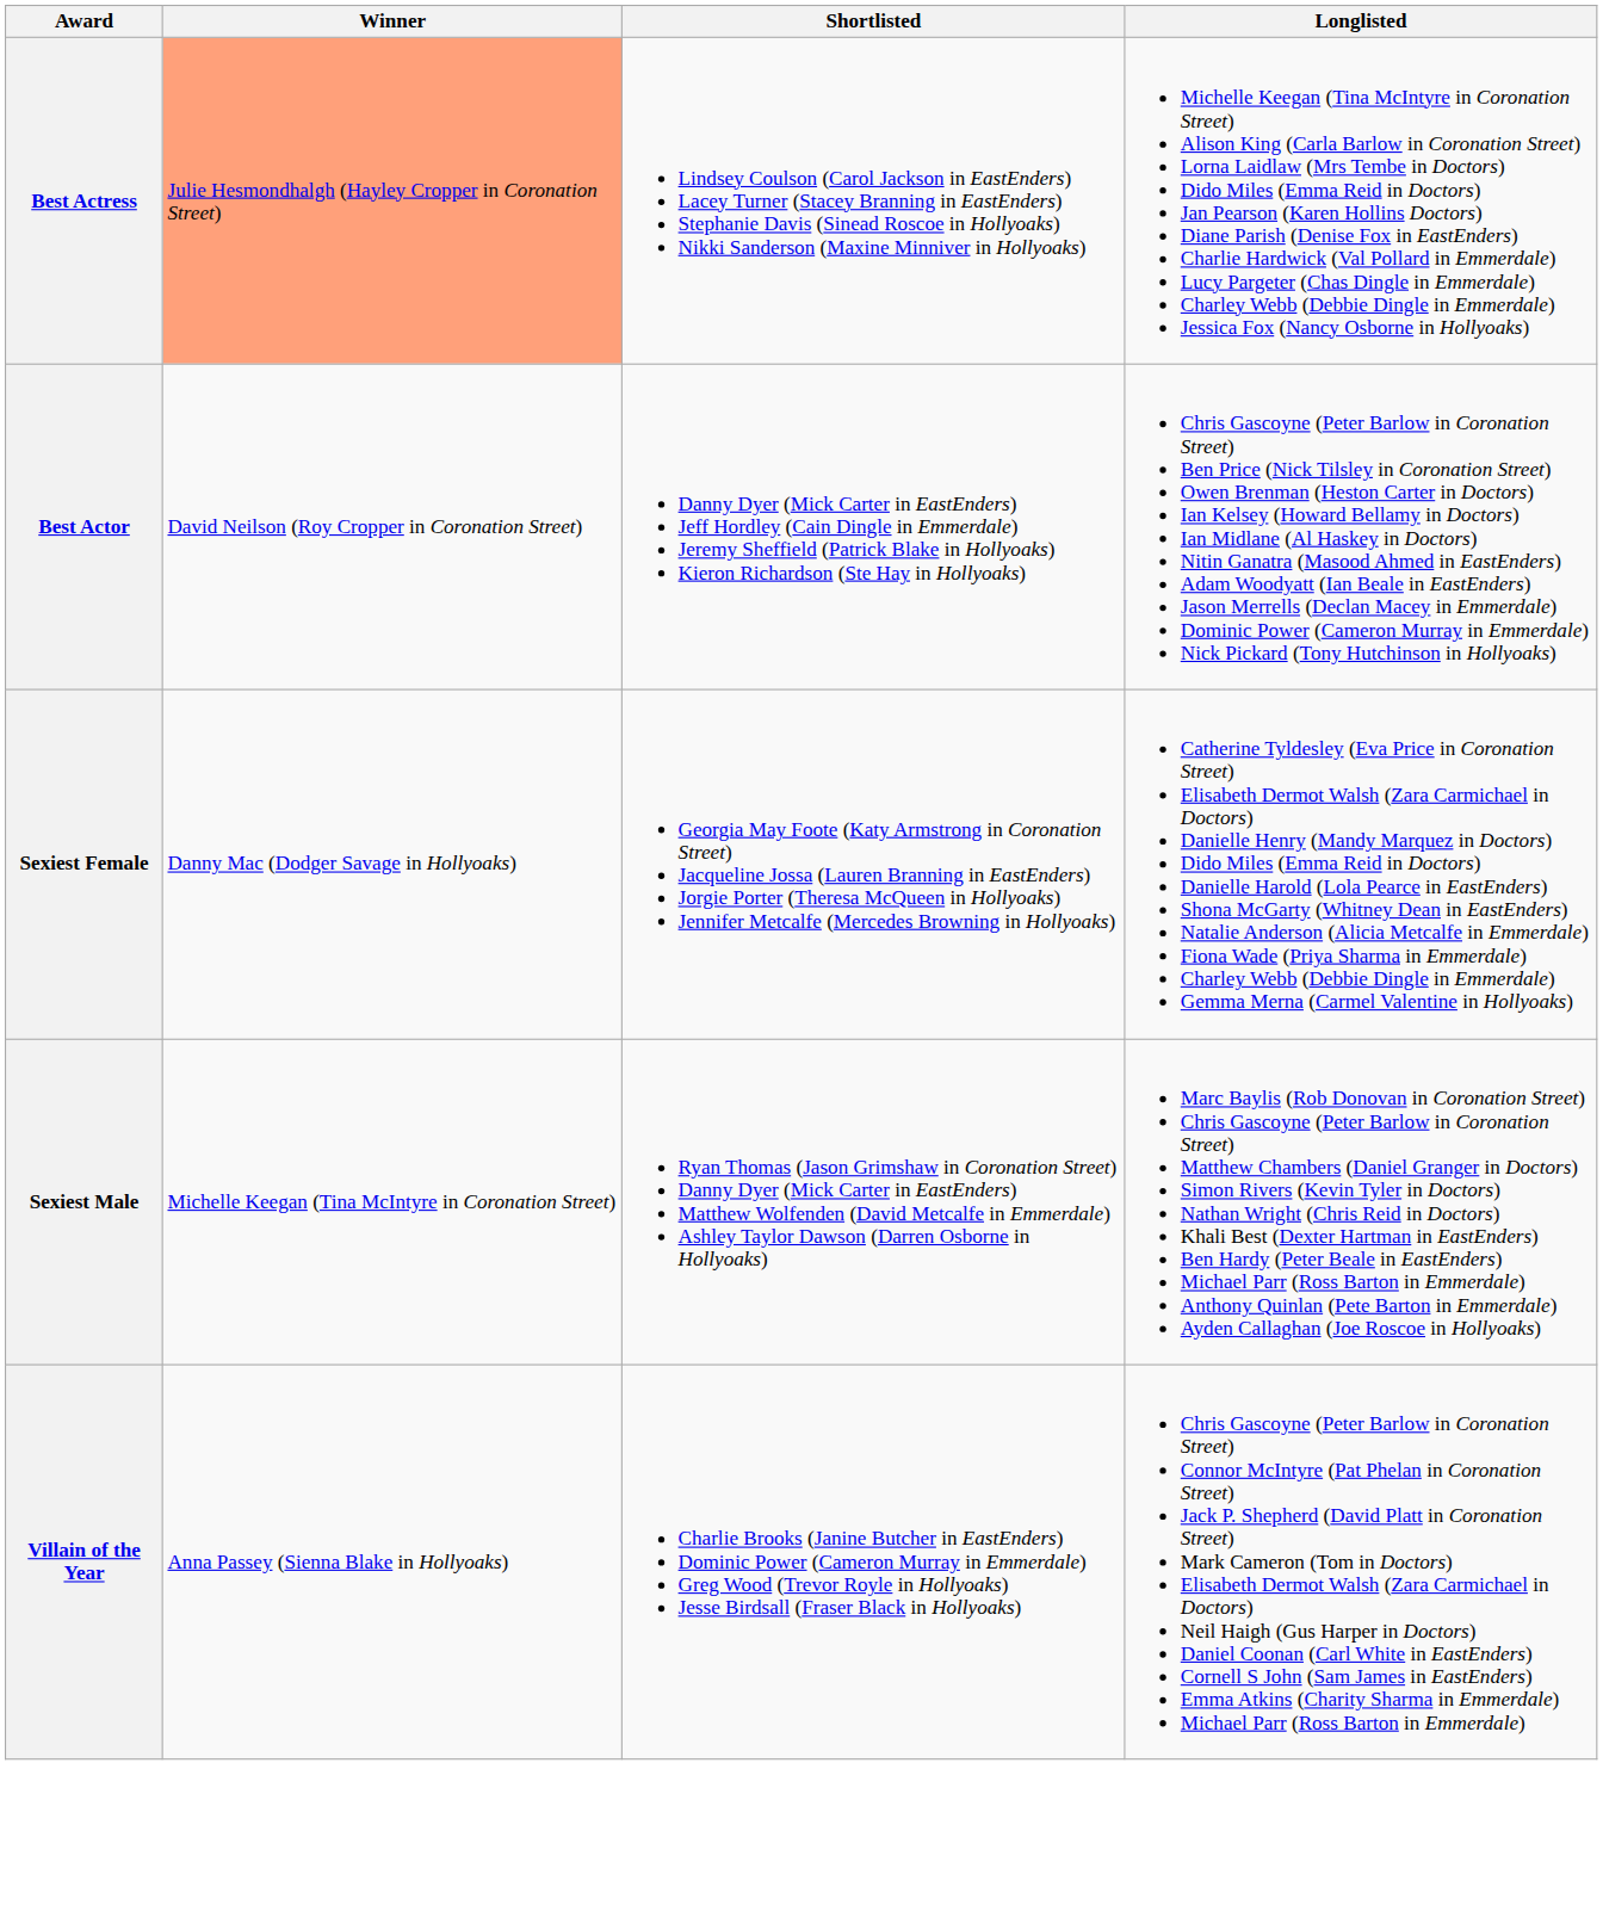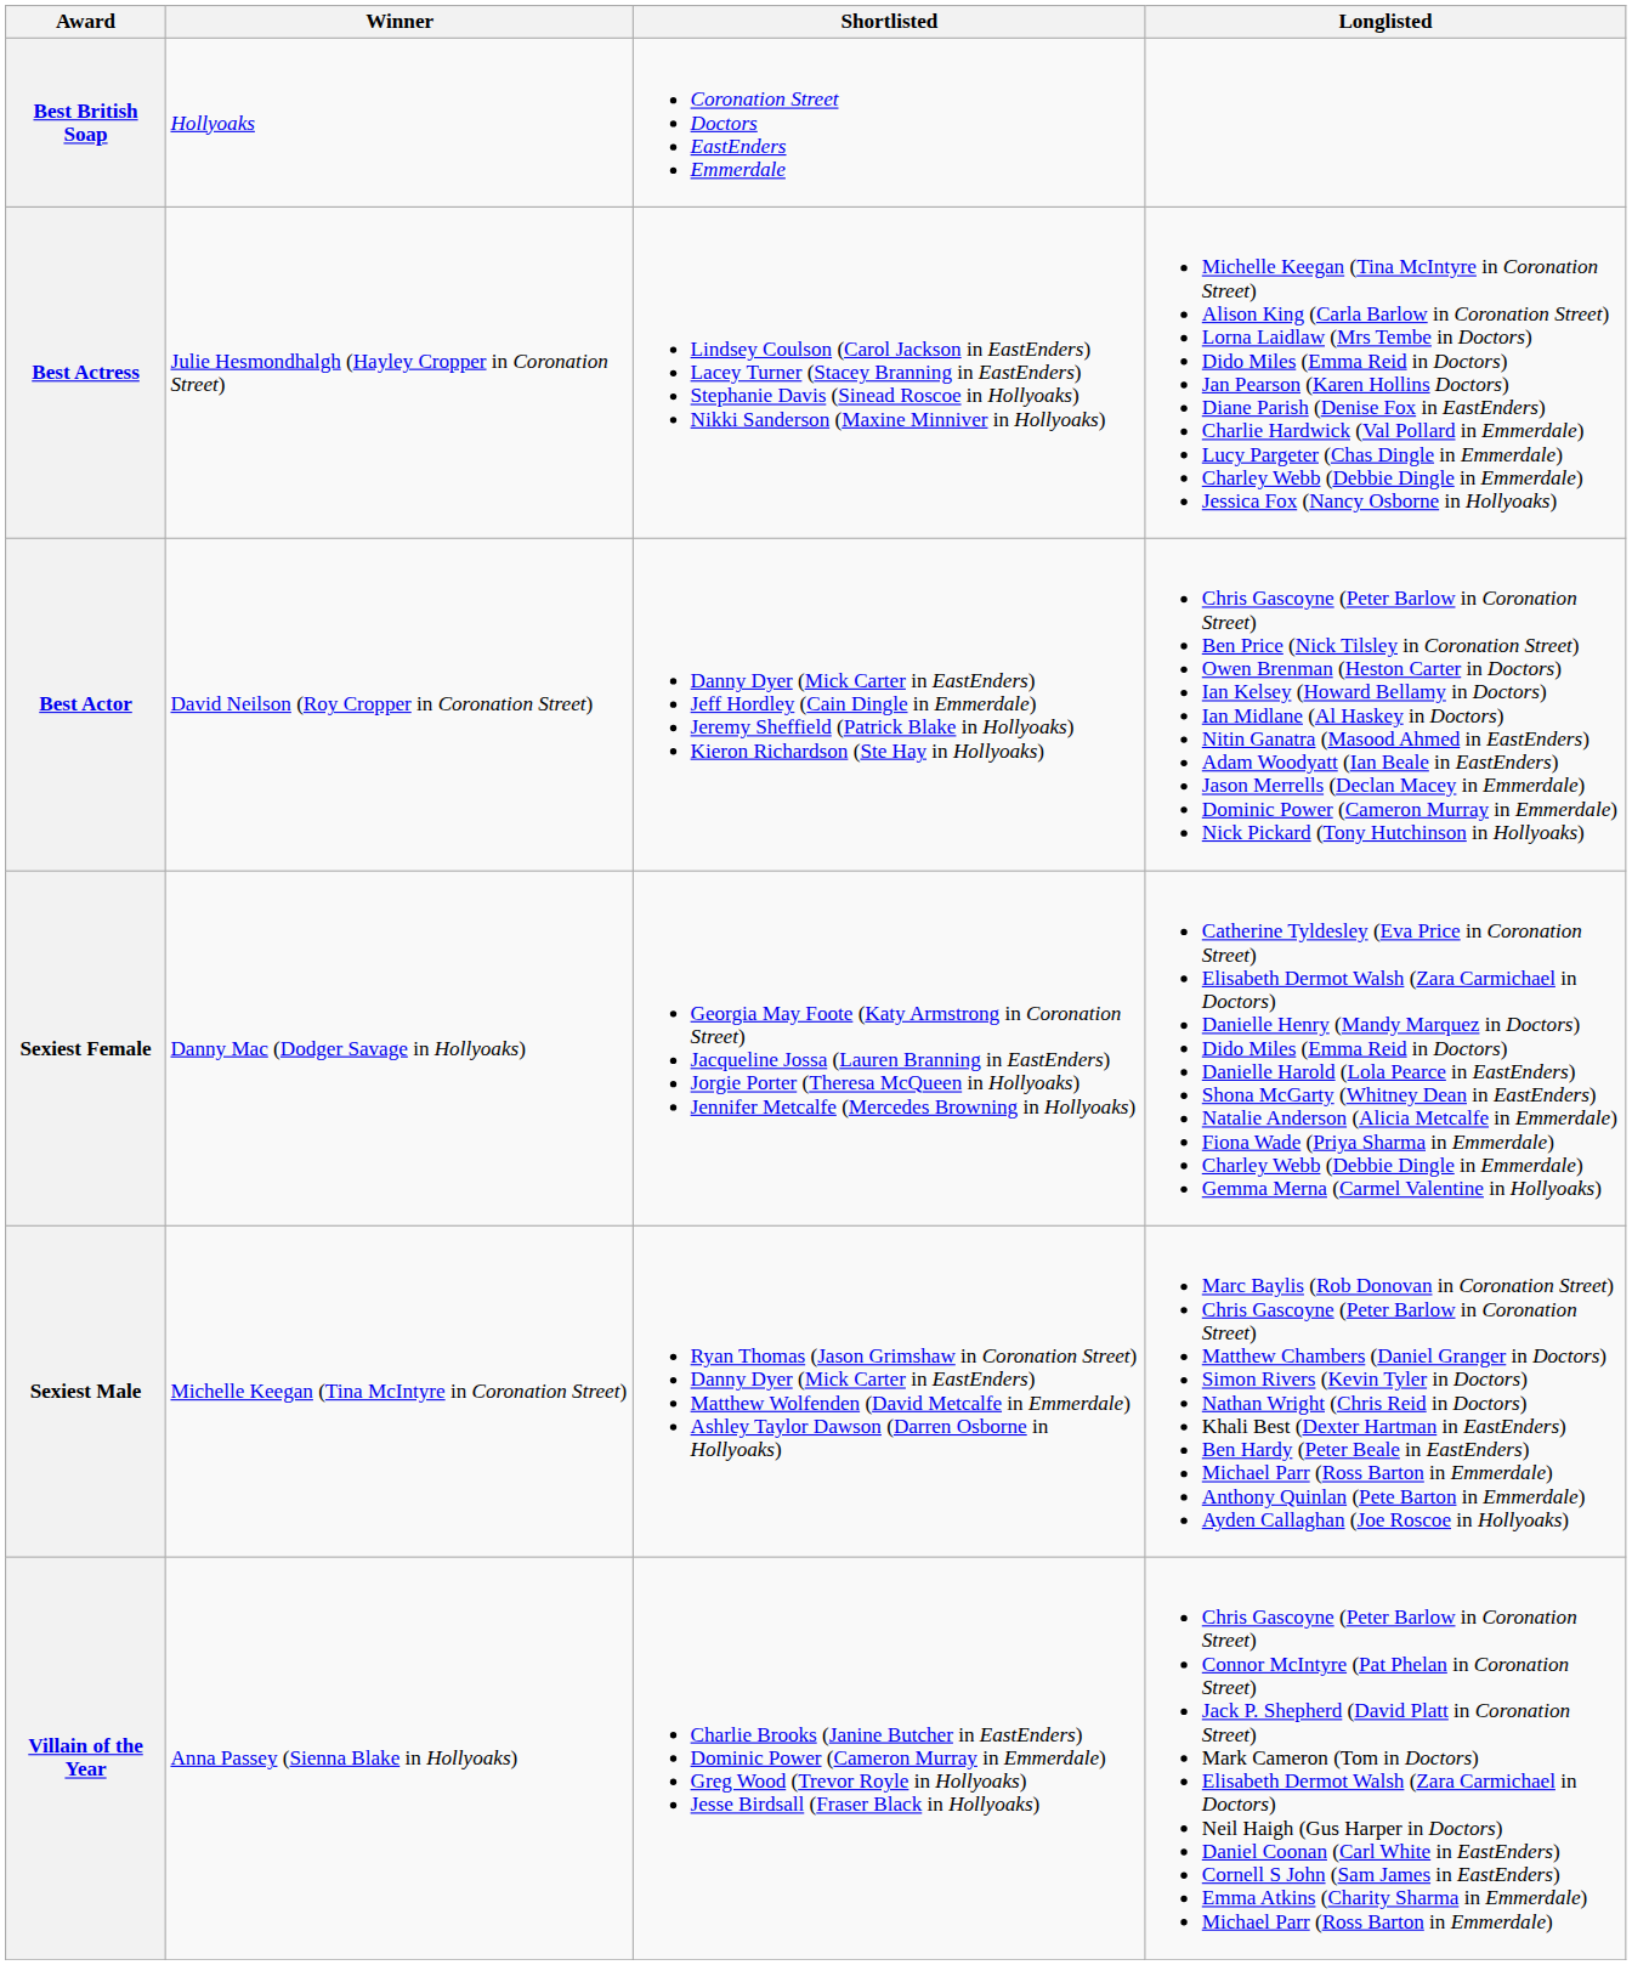 <table class="wikitable">
 <tr>
 <th>Award</th>
 <th>Winner</th>
 <th>Shortlisted</th>
 <th>Longlisted</th>
 </tr>
 <tr>
+<th scope="row"><a href='#'>Best British Soap</a></th>
+<td><em><a href='#'>Hollyoaks</a></em></td>
+<td><br><ul><li><em><a href='#'>Coronation Street</a></em></li><li><em><a href='#'>Doctors</a></em></li><li><em><a href='#'>EastEnders</a></em></li><li><em><a href='#'>Emmerdale</a></em></li></ul></td>
+<td></td>
+</tr>
+<tr>
 <th scope="row"><a href='#'>Best Actress</a></th>
-<td style="background: lightsalmon;"><a href='#'>Julie Hesmondhalgh</a> (<a href='#'>Hayley Cropper</a> in <em>Coronation Street</em>)</td>
+<td><a href='#'>Julie Hesmondhalgh</a> (<a href='#'>Hayley Cropper</a> in <em>Coronation Street</em>)</td>
 <td><br><ul><li><a href='#'>Lindsey Coulson</a> (<a href='#'>Carol Jackson</a> in <em>EastEnders</em>)</li><li><a href='#'>Lacey Turner</a> (<a href='#'>Stacey Branning</a> in <em>EastEnders</em>)</li><li><a href='#'>Stephanie Davis</a> (<a href='#'>Sinead Roscoe</a> in <em>Hollyoaks</em>)</li><li><a href='#'>Nikki Sanderson</a> (<a href='#'>Maxine Minniver</a> in <em>Hollyoaks</em>)</li></ul></td>
 <td><br><ul><li><a href='#'>Michelle Keegan</a> (<a href='#'>Tina McIntyre</a> in <em>Coronation Street</em>)</li><li><a href='#'>Alison King</a> (<a href='#'>Carla Barlow</a> in <em>Coronation Street</em>)</li><li><a href='#'>Lorna Laidlaw</a> (<a href='#'>Mrs Tembe</a> in <em>Doctors</em>)</li><li><a href='#'>Dido Miles</a> (<a href='#'>Emma Reid</a> in <em>Doctors</em>)</li><li><a href='#'>Jan Pearson</a> (<a href='#'>Karen Hollins</a> <em>Doctors</em>)</li><li><a href='#'>Diane Parish</a> (<a href='#'>Denise Fox</a> in <em>EastEnders</em>)</li><li><a href='#'>Charlie Hardwick</a> (<a href='#'>Val Pollard</a> in <em>Emmerdale</em>)</li><li><a href='#'>Lucy Pargeter</a> (<a href='#'>Chas Dingle</a> in <em>Emmerdale</em>)</li><li><a href='#'>Charley Webb</a> (<a href='#'>Debbie Dingle</a> in <em>Emmerdale</em>)</li><li><a href='#'>Jessica Fox</a> (<a href='#'>Nancy Osborne</a> in <em>Hollyoaks</em>)</li></ul></td>
 </tr>
 <tr>
 <th scope="row"><a href='#'>Best Actor</a></th>
 <td><a href='#'>David Neilson</a> (<a href='#'>Roy Cropper</a> in <em>Coronation Street</em>)</td>
 <td><br><ul><li><a href='#'>Danny Dyer</a> (<a href='#'>Mick Carter</a> in <em>EastEnders</em>)</li><li><a href='#'>Jeff Hordley</a> (<a href='#'>Cain Dingle</a> in <em>Emmerdale</em>)</li><li><a href='#'>Jeremy Sheffield</a> (<a href='#'>Patrick Blake</a> in <em>Hollyoaks</em>)</li><li><a href='#'>Kieron Richardson</a> (<a href='#'>Ste Hay</a> in <em>Hollyoaks</em>)</li></ul></td>
 <td><br><ul><li><a href='#'>Chris Gascoyne</a> (<a href='#'>Peter Barlow</a> in <em>Coronation Street</em>)</li><li><a href='#'>Ben Price</a> (<a href='#'>Nick Tilsley</a> in <em>Coronation Street</em>)</li><li><a href='#'>Owen Brenman</a> (<a href='#'>Heston Carter</a> in <em>Doctors</em>)</li><li><a href='#'>Ian Kelsey</a> (<a href='#'>Howard Bellamy</a> in <em>Doctors</em>)</li><li><a href='#'>Ian Midlane</a> (<a href='#'>Al Haskey</a> in <em>Doctors</em>)</li><li><a href='#'>Nitin Ganatra</a> (<a href='#'>Masood Ahmed</a> in <em>EastEnders</em>)</li><li><a href='#'>Adam Woodyatt</a> (<a href='#'>Ian Beale</a> in <em>EastEnders</em>)</li><li><a href='#'>Jason Merrells</a> (<a href='#'>Declan Macey</a> in <em>Emmerdale</em>)</li><li><a href='#'>Dominic Power</a> (<a href='#'>Cameron Murray</a> in <em>Emmerdale</em>)</li><li><a href='#'>Nick Pickard</a> (<a href='#'>Tony Hutchinson</a> in <em>Hollyoaks</em>)</li></ul></td>
 </tr>
 <tr>
 <th scope="row">Sexiest Female</th>
 <td><a href='#'>Danny Mac</a> (<a href='#'>Dodger Savage</a> in <em>Hollyoaks</em>)</td>
 <td><br><ul><li><a href='#'>Georgia May Foote</a> (<a href='#'>Katy Armstrong</a> in <em>Coronation Street</em>)</li><li><a href='#'>Jacqueline Jossa</a> (<a href='#'>Lauren Branning</a> in <em>EastEnders</em>)</li><li><a href='#'>Jorgie Porter</a> (<a href='#'>Theresa McQueen</a> in <em>Hollyoaks</em>)</li><li><a href='#'>Jennifer Metcalfe</a> (<a href='#'>Mercedes Browning</a> in <em>Hollyoaks</em>)</li></ul></td>
 <td><br><ul><li><a href='#'>Catherine Tyldesley</a> (<a href='#'>Eva Price</a> in <em>Coronation Street</em>)</li><li><a href='#'>Elisabeth Dermot Walsh</a> (<a href='#'>Zara Carmichael</a> in <em>Doctors</em>)</li><li><a href='#'>Danielle Henry</a> (<a href='#'>Mandy Marquez</a> in <em>Doctors</em>)</li><li><a href='#'>Dido Miles</a> (<a href='#'>Emma Reid</a> in <em>Doctors</em>)</li><li><a href='#'>Danielle Harold</a> (<a href='#'>Lola Pearce</a> in <em>EastEnders</em>)</li><li><a href='#'>Shona McGarty</a> (<a href='#'>Whitney Dean</a> in <em>EastEnders</em>)</li><li><a href='#'>Natalie Anderson</a> (<a href='#'>Alicia Metcalfe</a> in <em>Emmerdale</em>)</li><li><a href='#'>Fiona Wade</a> (<a href='#'>Priya Sharma</a> in <em>Emmerdale</em>)</li><li><a href='#'>Charley Webb</a> (<a href='#'>Debbie Dingle</a> in <em>Emmerdale</em>)</li><li><a href='#'>Gemma Merna</a> (<a href='#'>Carmel Valentine</a> in <em>Hollyoaks</em>)</li></ul></td>
 </tr>
 <tr>
 <th scope="row">Sexiest Male</th>
 <td><a href='#'>Michelle Keegan</a> (<a href='#'>Tina McIntyre</a> in <em>Coronation Street</em>)</td>
 <td><br><ul><li><a href='#'>Ryan Thomas</a> (<a href='#'>Jason Grimshaw</a> in <em>Coronation Street</em>)</li><li><a href='#'>Danny Dyer</a> (<a href='#'>Mick Carter</a> in <em>EastEnders</em>)</li><li><a href='#'>Matthew Wolfenden</a> (<a href='#'>David Metcalfe</a> in <em>Emmerdale</em>)</li><li><a href='#'>Ashley Taylor Dawson</a> (<a href='#'>Darren Osborne</a> in <em>Hollyoaks</em>)</li></ul></td>
 <td><br><ul><li><a href='#'>Marc Baylis</a> (<a href='#'>Rob Donovan</a> in <em>Coronation Street</em>)</li><li><a href='#'>Chris Gascoyne</a> (<a href='#'>Peter Barlow</a> in <em>Coronation Street</em>)</li><li><a href='#'>Matthew Chambers</a> (<a href='#'>Daniel Granger</a> in <em>Doctors</em>)</li><li><a href='#'>Simon Rivers</a> (<a href='#'>Kevin Tyler</a> in <em>Doctors</em>)</li><li><a href='#'>Nathan Wright</a> (<a href='#'>Chris Reid</a> in <em>Doctors</em>)</li><li>Khali Best (<a href='#'>Dexter Hartman</a> in <em>EastEnders</em>)</li><li><a href='#'>Ben Hardy</a> (<a href='#'>Peter Beale</a> in <em>EastEnders</em>)</li><li><a href='#'>Michael Parr</a> (<a href='#'>Ross Barton</a> in <em>Emmerdale</em>)</li><li><a href='#'>Anthony Quinlan</a> (<a href='#'>Pete Barton</a> in <em>Emmerdale</em>)</li><li><a href='#'>Ayden Callaghan</a> (<a href='#'>Joe Roscoe</a> in <em>Hollyoaks</em>)</li></ul></td>
 </tr>
 <tr>
 <th scope="row"><a href='#'>Villain of the Year</a></th>
 <td><a href='#'>Anna Passey</a> (<a href='#'>Sienna Blake</a> in <em>Hollyoaks</em>)</td>
 <td><br><ul><li><a href='#'>Charlie Brooks</a> (<a href='#'>Janine Butcher</a> in <em>EastEnders</em>)</li><li><a href='#'>Dominic Power</a> (<a href='#'>Cameron Murray</a> in <em>Emmerdale</em>)</li><li><a href='#'>Greg Wood</a> (<a href='#'>Trevor Royle</a> in <em>Hollyoaks</em>)</li><li><a href='#'>Jesse Birdsall</a> (<a href='#'>Fraser Black</a> in <em>Hollyoaks</em>)</li></ul></td>
 <td><br><ul><li><a href='#'>Chris Gascoyne</a> (<a href='#'>Peter Barlow</a> in <em>Coronation Street</em>)</li><li><a href='#'>Connor McIntyre</a> (<a href='#'>Pat Phelan</a> in <em>Coronation Street</em>)</li><li><a href='#'>Jack P. Shepherd</a> (<a href='#'>David Platt</a> in <em>Coronation Street</em>)</li><li>Mark Cameron (Tom in <em>Doctors</em>)</li><li><a href='#'>Elisabeth Dermot Walsh</a> (<a href='#'>Zara Carmichael</a> in <em>Doctors</em>)</li><li>Neil Haigh (Gus Harper in <em>Doctors</em>)</li><li><a href='#'>Daniel Coonan</a> (<a href='#'>Carl White</a> in <em>EastEnders</em>)</li><li><a href='#'>Cornell S John</a> (<a href='#'>Sam James</a> in <em>EastEnders</em>)</li><li><a href='#'>Emma Atkins</a> (<a href='#'>Charity Sharma</a> in <em>Emmerdale</em>)</li><li><a href='#'>Michael Parr</a> (<a href='#'>Ross Barton</a> in <em>Emmerdale</em>)</li></ul></td>
 </tr>
 </table>
